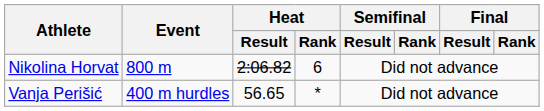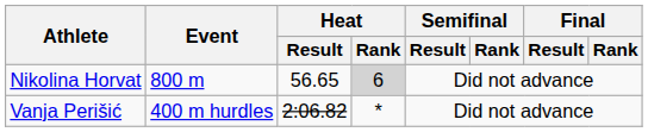 <table class=wikitable style="font-size:90%">
 <tr>
 <th rowspan="2">Athlete</th>
 <th rowspan="2">Event</th>
 <th colspan="2">Heat</th>
 <th colspan="2">Semifinal</th>
 <th colspan="2">Final</th>
 </tr>
 <tr style="font-size:95%">
 <th>Result</th>
 <th>Rank</th>
 <th>Result</th>
 <th>Rank</th>
 <th>Result</th>
 <th>Rank</th>
 </tr>
 <tr align=center>
 <td align=left><a href='#'>Nikolina Horvat</a></td>
 <td align=left><a href='#'>800 m</a></td>
-<td><s>2:06.82</s></td>
-<td>6</td>
+<td>56.65</td>
+<td style="background: lightgrey;">6</td>
 <td colspan=4>Did not advance</td>
 </tr>
 <tr align=center>
 <td align=left><a href='#'>Vanja Perišić</a></td>
 <td align=left><a href='#'>400 m hurdles</a></td>
-<td>56.65</td>
+<td><s>2:06.82</s></td>
 <td>*</td>
 <td colspan=4>Did not advance</td>
 </tr>
 </table>
